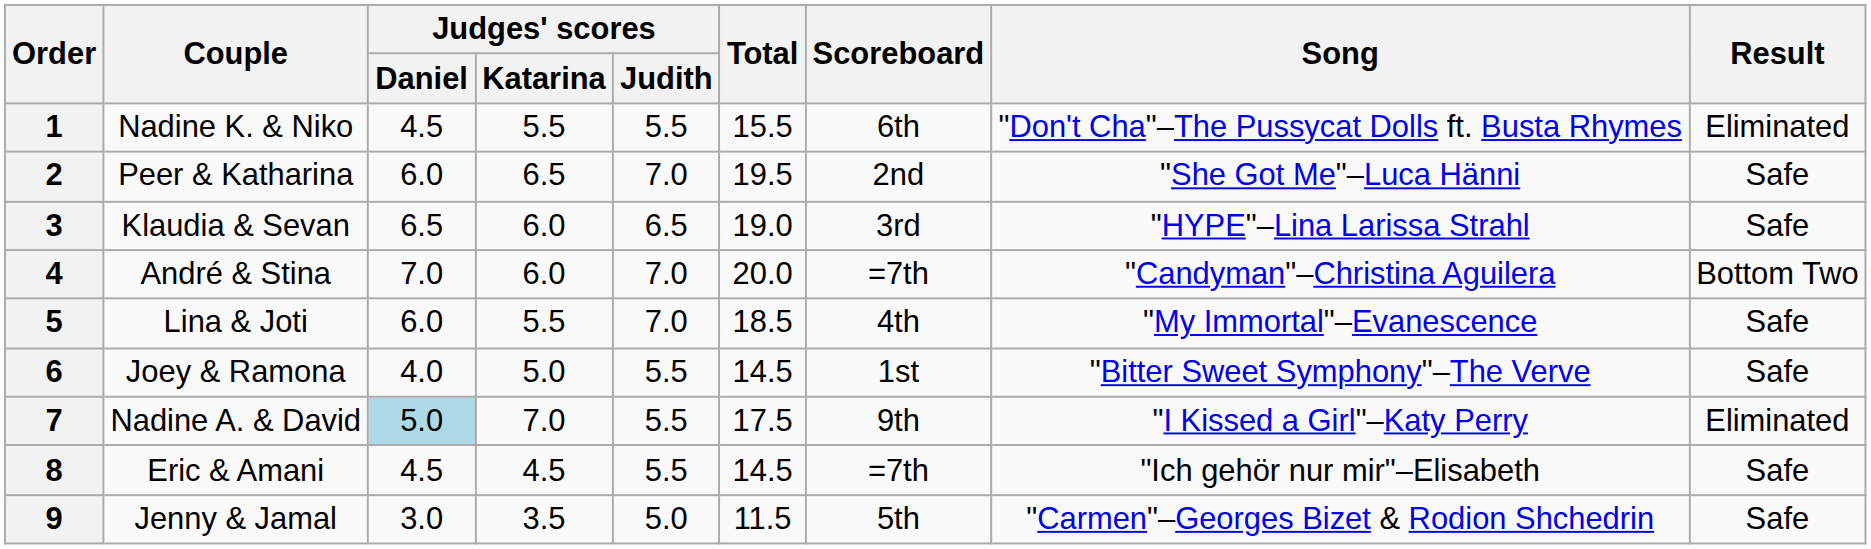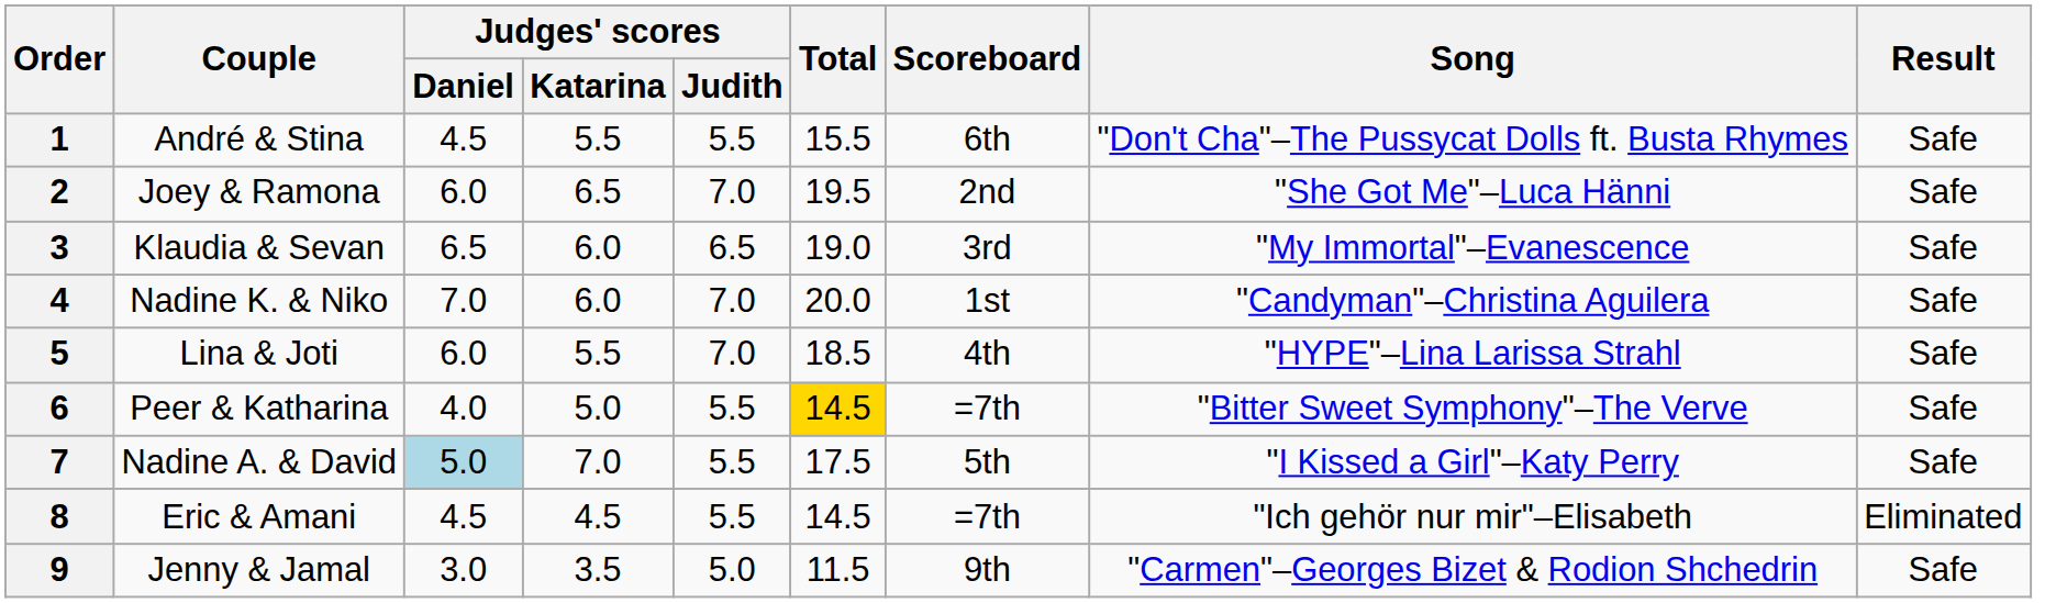 <table class="wikitable plainrowheaders" style="text-align:center;">
 <tr>
 <th scope="col" rowspan=2>Order</th>
 <th scope="col" rowspan=2>Couple</th>
 <th scope="col" colspan=3>Judges' scores</th>
 <th scope="col" rowspan=2>Total</th>
 <th scope="col" rowspan=2>Scoreboard</th>
 <th scope="col" rowspan=2>Song</th>
 <th scope="col" rowspan=2>Result</th>
 </tr>
 <tr>
 <th scope="col">Daniel</th>
 <th>Katarina</th>
 <th>Judith</th>
 </tr>
 <tr>
 <th scope="col">1</th>
-<td>Nadine K. & Niko</td>
+<td>André & Stina</td>
 <td>4.5</td>
 <td>5.5</td>
 <td>5.5</td>
 <td>15.5</td>
 <td>6th</td>
 <td>"<a href='#'>Don't Cha</a>"–<a href='#'>The Pussycat Dolls</a> ft. <a href='#'>Busta Rhymes</a></td>
-<td>Eliminated</td>
+<td>Safe</td>
 </tr>
 <tr>
 <th scope="col">2</th>
-<td>Peer & Katharina</td>
+<td>Joey & Ramona</td>
 <td>6.0</td>
 <td>6.5</td>
 <td>7.0</td>
 <td>19.5</td>
 <td>2nd</td>
 <td>"<a href='#'>She Got Me</a>"–<a href='#'>Luca Hänni</a></td>
 <td>Safe</td>
 </tr>
 <tr>
 <th scope="col">3</th>
 <td>Klaudia & Sevan</td>
 <td>6.5</td>
 <td>6.0</td>
 <td>6.5</td>
 <td>19.0</td>
 <td>3rd</td>
-<td>"<a href='#'>HYPE</a>"–<a href='#'>Lina Larissa Strahl</a></td>
+<td>"<a href='#'>My Immortal</a>"–<a href='#'>Evanescence</a></td>
 <td>Safe</td>
 </tr>
 <tr>
 <th scope="col">4</th>
-<td>André & Stina</td>
+<td>Nadine K. & Niko</td>
 <td>7.0</td>
 <td>6.0</td>
 <td>7.0</td>
 <td>20.0</td>
-<td>=7th</td>
+<td>1st</td>
 <td>"<a href='#'>Candyman</a>"–<a href='#'>Christina Aguilera</a></td>
-<td>Bottom Two</td>
+<td>Safe</td>
 </tr>
 <tr>
 <th scope="col">5</th>
 <td>Lina & Joti</td>
 <td>6.0</td>
 <td>5.5</td>
 <td>7.0</td>
 <td>18.5</td>
 <td>4th</td>
-<td>"<a href='#'>My Immortal</a>"–<a href='#'>Evanescence</a></td>
+<td>"<a href='#'>HYPE</a>"–<a href='#'>Lina Larissa Strahl</a></td>
 <td>Safe</td>
 </tr>
 <tr>
 <th scope="col">6</th>
-<td>Joey & Ramona</td>
+<td>Peer & Katharina</td>
 <td>4.0</td>
 <td>5.0</td>
 <td>5.5</td>
-<td>14.5</td>
-<td>1st</td>
+<td style="background: gold;">14.5</td>
+<td>=7th</td>
 <td>"<a href='#'>Bitter Sweet Symphony</a>"–<a href='#'>The Verve</a></td>
 <td>Safe</td>
 </tr>
 <tr>
 <th scope="col">7</th>
 <td>Nadine A. & David</td>
 <td style="background: lightblue;">5.0</td>
 <td>7.0</td>
 <td>5.5</td>
 <td>17.5</td>
-<td>9th</td>
+<td>5th</td>
 <td>"<a href='#'>I Kissed a Girl</a>"–<a href='#'>Katy Perry</a></td>
-<td>Eliminated</td>
+<td>Safe</td>
 </tr>
 <tr>
 <th scope="col">8</th>
 <td>Eric & Amani</td>
 <td>4.5</td>
 <td>4.5</td>
 <td>5.5</td>
 <td>14.5</td>
 <td>=7th</td>
 <td>"Ich gehör nur mir"–Elisabeth</td>
-<td>Safe</td>
+<td>Eliminated</td>
 </tr>
 <tr>
 <th scope="col">9</th>
 <td>Jenny & Jamal</td>
 <td>3.0</td>
 <td>3.5</td>
 <td>5.0</td>
 <td>11.5</td>
-<td>5th</td>
+<td>9th</td>
 <td>"<a href='#'>Carmen</a>"–<a href='#'>Georges Bizet</a> & <a href='#'>Rodion Shchedrin</a></td>
 <td>Safe</td>
 </tr>
 </table>
